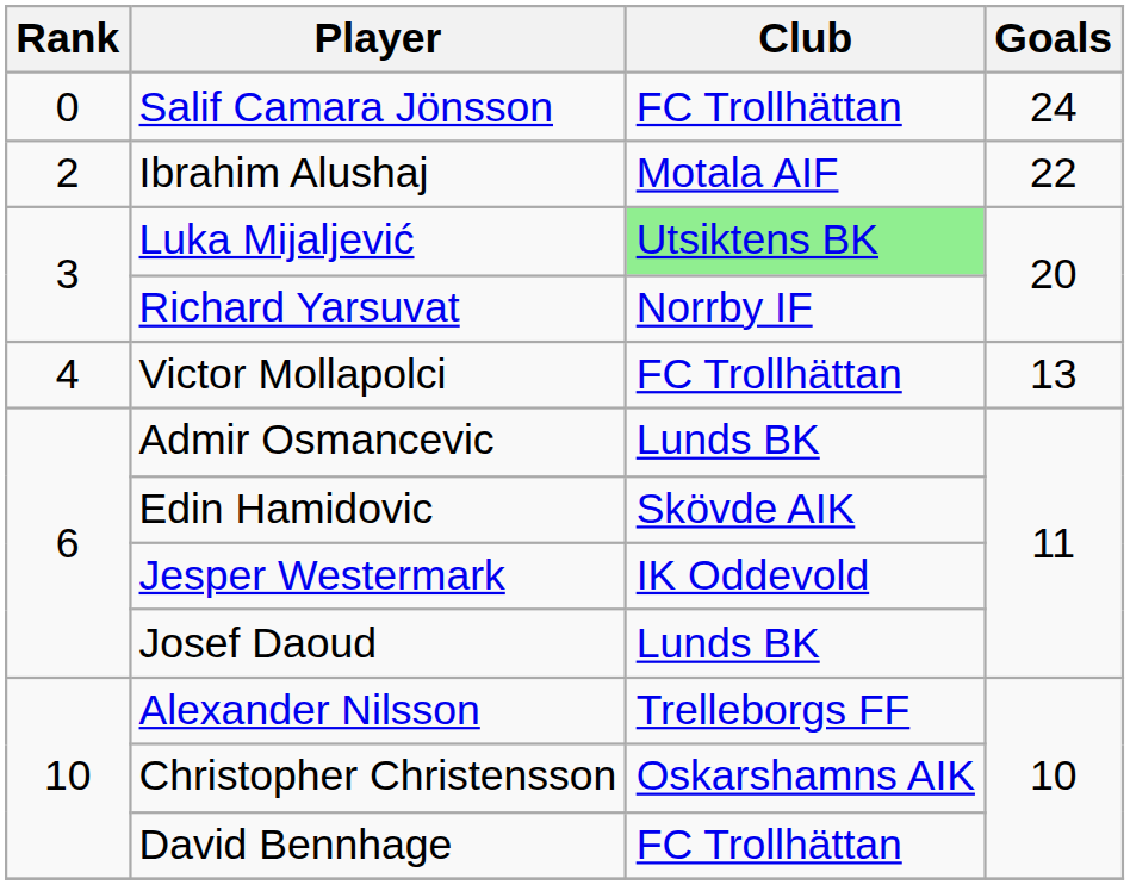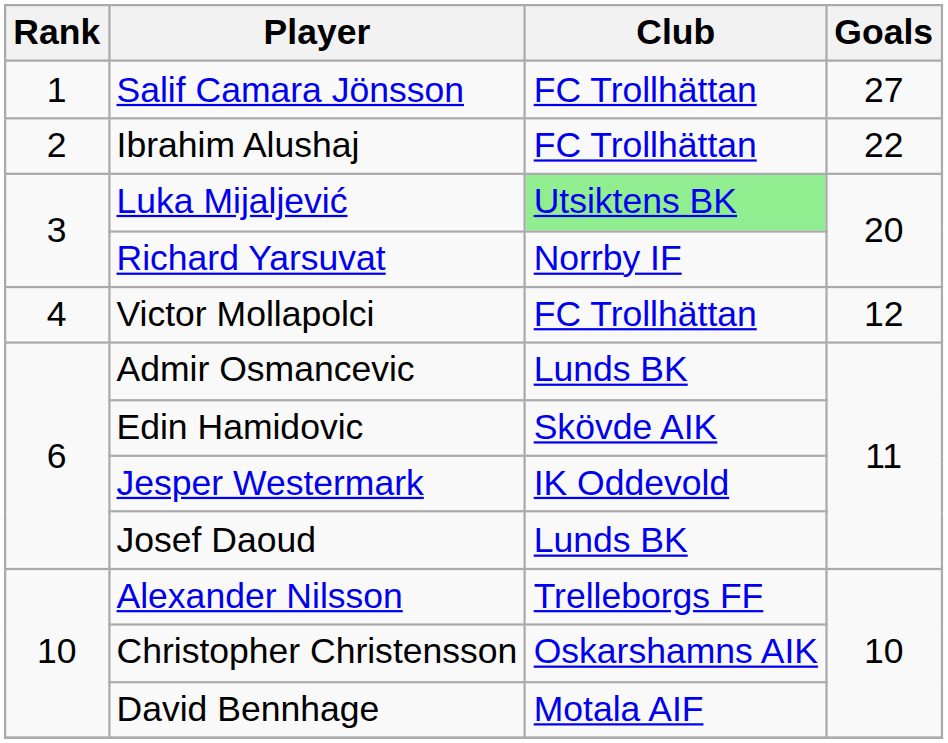 <table class="wikitable" style="text-align:center">
 <tr>
 <th>Rank</th>
 <th>Player</th>
 <th>Club</th>
 <th>Goals</th>
 </tr>
 <tr>
-<td>0</td>
+<td>1</td>
 <td align="left"> <a href='#'>Salif Camara Jönsson</a></td>
 <td align="left"><a href='#'>FC Trollhättan</a></td>
-<td>24</td>
+<td>27</td>
 </tr>
 <tr>
 <td>2</td>
 <td align="left"> Ibrahim Alushaj</td>
-<td align="left"><a href='#'>Motala AIF</a></td>
+<td align="left"><a href='#'>FC Trollhättan</a></td>
 <td>22</td>
 </tr>
 <tr>
 <td rowspan="2">3</td>
 <td align="left"> <a href='#'>Luka Mijaljević</a></td>
 <td align="left" style="background: lightgreen;"><a href='#'>Utsiktens BK</a></td>
 <td rowspan="2">20</td>
 </tr>
 <tr>
 <td align="left"> <a href='#'>Richard Yarsuvat</a></td>
 <td align="left"><a href='#'>Norrby IF</a></td>
 </tr>
 <tr>
 <td>4</td>
 <td align="left"> Victor Mollapolci</td>
 <td align="left"><a href='#'>FC Trollhättan</a></td>
-<td>13</td>
+<td>12</td>
 </tr>
 <tr>
 <td rowspan="4">6</td>
 <td align="left"> Admir Osmancevic</td>
 <td align="left"><a href='#'>Lunds BK</a></td>
 <td rowspan="4">11</td>
 </tr>
 <tr>
 <td align="left"> Edin Hamidovic</td>
 <td align="left"><a href='#'>Skövde AIK</a></td>
 </tr>
 <tr>
 <td align="left"> <a href='#'>Jesper Westermark</a></td>
 <td align="left"><a href='#'>IK Oddevold</a></td>
 </tr>
 <tr>
 <td align="left"> Josef Daoud</td>
 <td align="left"><a href='#'>Lunds BK</a></td>
 </tr>
 <tr>
 <td rowspan="3">10</td>
 <td align="left"> <a href='#'>Alexander Nilsson</a></td>
 <td align="left"><a href='#'>Trelleborgs FF</a></td>
 <td rowspan="3">10</td>
 </tr>
 <tr>
 <td align="left"> Christopher Christensson</td>
 <td align="left"><a href='#'>Oskarshamns AIK</a></td>
 </tr>
 <tr>
 <td align="left"> David Bennhage</td>
-<td align="left"><a href='#'>FC Trollhättan</a></td>
+<td align="left"><a href='#'>Motala AIF</a></td>
 </tr>
 <tr>
 </tr>
 </table>
